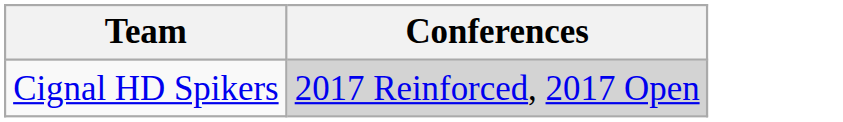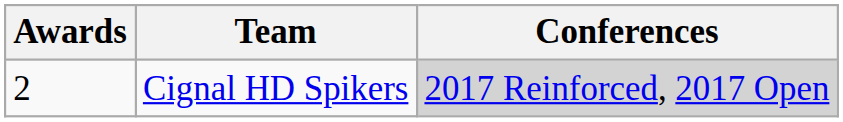 <table class="wikitable sortable">
 <tr>
+<th>Awards</th>
 <th>Team</th>
 <th class="unsortable">Conferences</th>
 </tr>
 <tr>
+<td>2</td>
 <td><a href='#'>Cignal HD Spikers</a></td>
 <td style="background: lightgrey;"><a href='#'>2017 Reinforced</a>, <a href='#'>2017 Open</a></td>
 </tr>
 </table>
